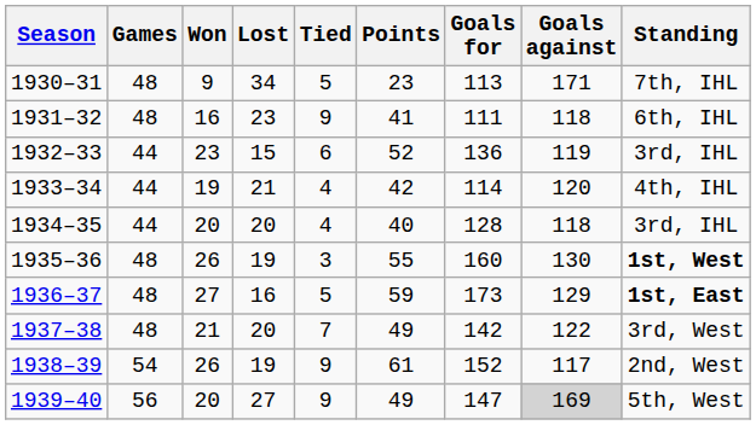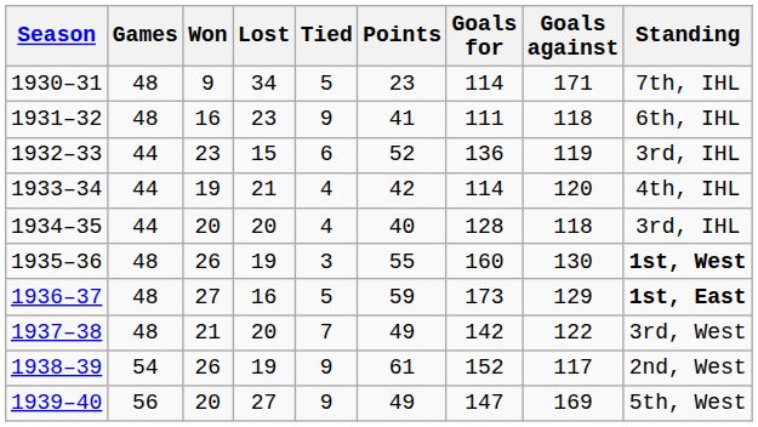 <table class="wikitable" style="text-align:center">
 <tr>
 <th><a href='#'>Season</a></th>
 <th>Games</th>
 <th>Won</th>
 <th>Lost</th>
 <th>Tied</th>
 <th>Points</th>
 <th>Goals<br>for</th>
 <th>Goals<br>against</th>
 <th>Standing</th>
 </tr>
 <tr>
 <td>1930–31</td>
 <td>48</td>
 <td>9</td>
 <td>34</td>
 <td>5</td>
 <td>23</td>
-<td>113</td>
+<td>114</td>
 <td>171</td>
 <td>7th, IHL</td>
 </tr>
 <tr>
 <td>1931–32</td>
 <td>48</td>
 <td>16</td>
 <td>23</td>
 <td>9</td>
 <td>41</td>
 <td>111</td>
 <td>118</td>
 <td>6th, IHL</td>
 </tr>
 <tr>
 <td>1932–33</td>
 <td>44</td>
 <td>23</td>
 <td>15</td>
 <td>6</td>
 <td>52</td>
 <td>136</td>
 <td>119</td>
 <td>3rd, IHL</td>
 </tr>
 <tr>
 <td>1933–34</td>
 <td>44</td>
 <td>19</td>
 <td>21</td>
 <td>4</td>
 <td>42</td>
 <td>114</td>
 <td>120</td>
 <td>4th, IHL</td>
 </tr>
 <tr>
 <td>1934–35</td>
 <td>44</td>
 <td>20</td>
 <td>20</td>
 <td>4</td>
 <td>40</td>
 <td>128</td>
 <td>118</td>
 <td>3rd, IHL</td>
 </tr>
 <tr>
 <td>1935–36</td>
 <td>48</td>
 <td>26</td>
 <td>19</td>
 <td>3</td>
 <td>55</td>
 <td>160</td>
 <td>130</td>
 <td><strong>1st, West</strong></td>
 </tr>
 <tr>
 <td><a href='#'>1936–37</a></td>
 <td>48</td>
 <td>27</td>
 <td>16</td>
 <td>5</td>
 <td>59</td>
 <td>173</td>
 <td>129</td>
 <td><strong>1st, East</strong></td>
 </tr>
 <tr>
 <td><a href='#'>1937–38</a></td>
 <td>48</td>
 <td>21</td>
 <td>20</td>
 <td>7</td>
 <td>49</td>
 <td>142</td>
 <td>122</td>
 <td>3rd, West</td>
 </tr>
 <tr>
 <td><a href='#'>1938–39</a></td>
 <td>54</td>
 <td>26</td>
 <td>19</td>
 <td>9</td>
 <td>61</td>
 <td>152</td>
 <td>117</td>
 <td>2nd, West</td>
 </tr>
 <tr>
 <td><a href='#'>1939–40</a></td>
 <td>56</td>
 <td>20</td>
 <td>27</td>
 <td>9</td>
 <td>49</td>
 <td>147</td>
-<td style="background: lightgrey;">169</td>
+<td>169</td>
 <td>5th, West</td>
 </tr>
 </table>
